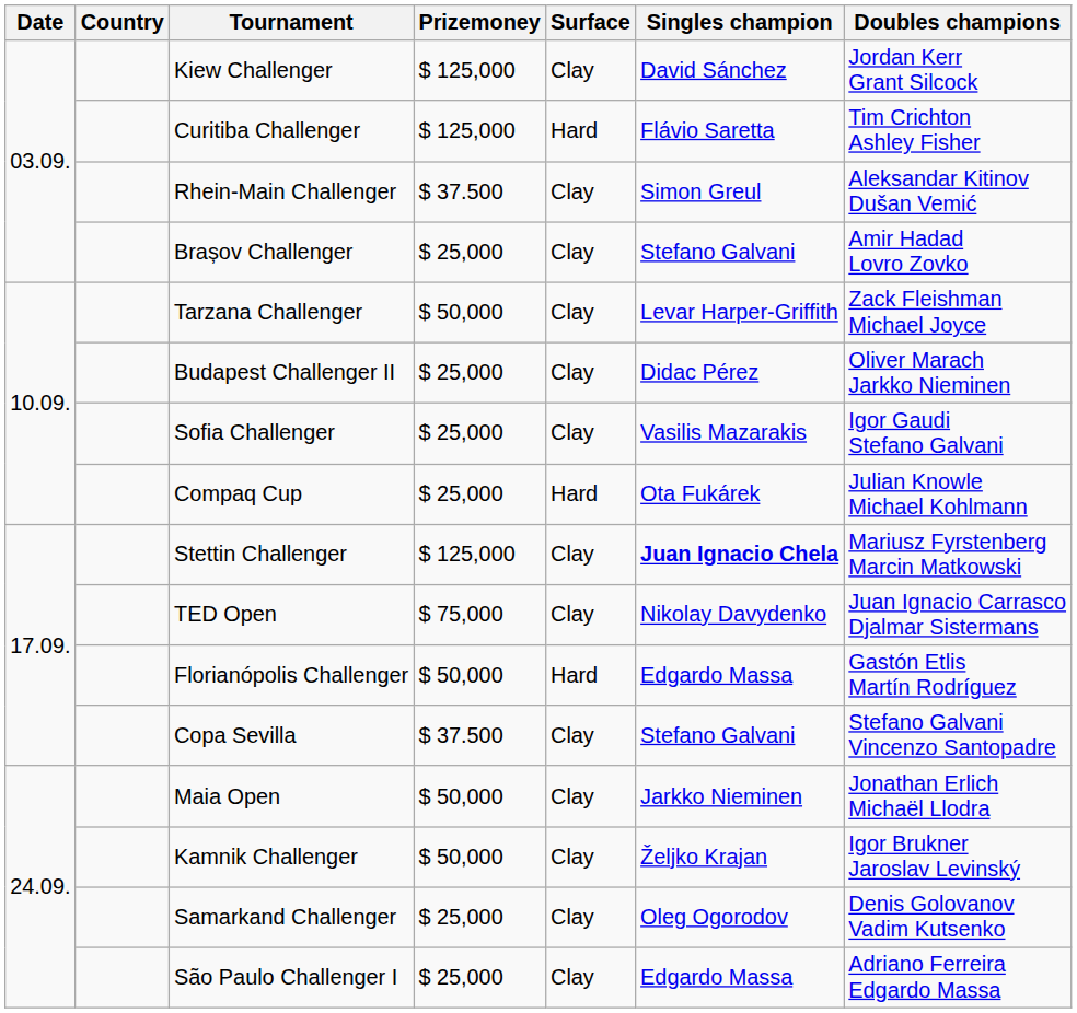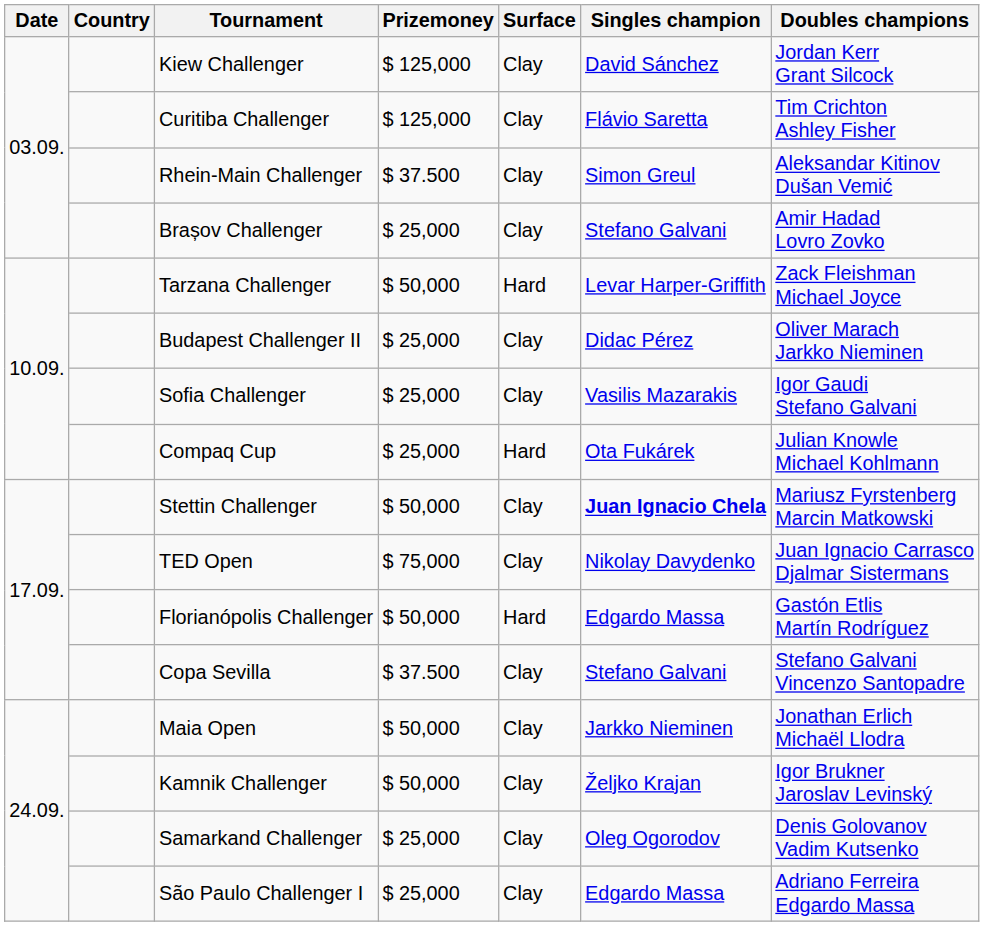 <table class="sortable wikitable" style=font-size:97%>
 <tr>
 <th>Date</th>
 <th>Country</th>
 <th>Tournament</th>
 <th>Prizemoney</th>
 <th>Surface</th>
 <th>Singles champion</th>
 <th>Doubles champions</th>
 </tr>
 <tr>
 <td rowspan="4">03.09.</td>
 <td></td>
 <td>Kiew Challenger</td>
 <td>$ 125,000</td>
 <td>Clay</td>
 <td> <a href='#'>David Sánchez</a></td>
 <td> <a href='#'>Jordan Kerr</a><br> <a href='#'>Grant Silcock</a></td>
 </tr>
 <tr>
 <td></td>
 <td>Curitiba Challenger</td>
 <td>$ 125,000</td>
-<td>Hard</td>
+<td>Clay</td>
 <td> <a href='#'>Flávio Saretta</a></td>
 <td> <a href='#'>Tim Crichton</a><br> <a href='#'>Ashley Fisher</a></td>
 </tr>
 <tr>
 <td></td>
 <td>Rhein-Main Challenger</td>
 <td>$ 37.500</td>
 <td>Clay</td>
 <td> <a href='#'>Simon Greul</a></td>
 <td> <a href='#'>Aleksandar Kitinov</a><br> <a href='#'>Dušan Vemić</a></td>
 </tr>
 <tr>
 <td></td>
 <td>Brașov Challenger</td>
 <td>$ 25,000</td>
 <td>Clay</td>
 <td> <a href='#'>Stefano Galvani</a></td>
 <td> <a href='#'>Amir Hadad</a> <br>  <a href='#'>Lovro Zovko</a></td>
 </tr>
 <tr>
 <td rowspan="4">10.09.</td>
 <td></td>
 <td>Tarzana Challenger</td>
 <td>$ 50,000</td>
-<td>Clay</td>
+<td>Hard</td>
 <td> <a href='#'>Levar Harper-Griffith</a></td>
 <td> <a href='#'>Zack Fleishman</a><br> <a href='#'>Michael Joyce</a></td>
 </tr>
 <tr>
 <td></td>
 <td>Budapest Challenger II</td>
 <td>$ 25,000</td>
 <td>Clay</td>
 <td> <a href='#'>Didac Pérez</a></td>
 <td> <a href='#'>Oliver Marach</a><br> <a href='#'>Jarkko Nieminen</a></td>
 </tr>
 <tr>
 <td></td>
 <td>Sofia Challenger</td>
 <td>$ 25,000</td>
 <td>Clay</td>
 <td> <a href='#'>Vasilis Mazarakis</a></td>
 <td> <a href='#'>Igor Gaudi</a><br> <a href='#'>Stefano Galvani</a></td>
 </tr>
 <tr>
 <td></td>
 <td>Compaq Cup</td>
 <td>$ 25,000</td>
 <td>Hard</td>
 <td> <a href='#'>Ota Fukárek</a></td>
 <td> <a href='#'>Julian Knowle</a><br> <a href='#'>Michael Kohlmann</a></td>
 </tr>
 <tr>
 <td rowspan="4">17.09.</td>
 <td></td>
 <td>Stettin Challenger</td>
-<td>$ 125,000</td>
+<td>$ 50,000</td>
 <td>Clay</td>
 <td><strong> <a href='#'>Juan Ignacio Chela</a></strong></td>
 <td> <a href='#'>Mariusz Fyrstenberg</a> <br>  <a href='#'>Marcin Matkowski</a></td>
 </tr>
 <tr>
 <td></td>
 <td>TED Open</td>
 <td>$ 75,000</td>
 <td>Clay</td>
 <td> <a href='#'>Nikolay Davydenko</a></td>
 <td> <a href='#'>Juan Ignacio Carrasco</a><br> <a href='#'>Djalmar Sistermans</a></td>
 </tr>
 <tr>
 <td></td>
 <td>Florianópolis Challenger</td>
 <td>$ 50,000</td>
 <td>Hard</td>
 <td> <a href='#'>Edgardo Massa</a></td>
 <td> <a href='#'>Gastón Etlis</a><br> <a href='#'>Martín Rodríguez</a></td>
 </tr>
 <tr>
 <td></td>
 <td>Copa Sevilla</td>
 <td>$ 37.500</td>
 <td>Clay</td>
 <td> <a href='#'>Stefano Galvani</a></td>
 <td> <a href='#'>Stefano Galvani</a> <br>  <a href='#'>Vincenzo Santopadre</a></td>
 </tr>
 <tr>
 <td rowspan="4">24.09.</td>
 <td></td>
 <td>Maia Open</td>
 <td>$ 50,000</td>
 <td>Clay</td>
 <td> <a href='#'>Jarkko Nieminen</a></td>
 <td> <a href='#'>Jonathan Erlich</a><br> <a href='#'>Michaël Llodra</a></td>
 </tr>
 <tr>
 <td></td>
 <td>Kamnik Challenger</td>
 <td>$ 50,000</td>
 <td>Clay</td>
 <td> <a href='#'>Željko Krajan</a></td>
 <td> <a href='#'>Igor Brukner</a><br> <a href='#'>Jaroslav Levinský</a></td>
 </tr>
 <tr>
 <td></td>
 <td>Samarkand Challenger</td>
 <td>$ 25,000</td>
 <td>Clay</td>
 <td> <a href='#'>Oleg Ogorodov</a></td>
 <td> <a href='#'>Denis Golovanov</a> <br>  <a href='#'>Vadim Kutsenko</a></td>
 </tr>
 <tr>
 <td></td>
 <td>São Paulo Challenger I</td>
 <td>$ 25,000</td>
 <td>Clay</td>
 <td> <a href='#'>Edgardo Massa</a></td>
 <td> <a href='#'>Adriano Ferreira</a><br> <a href='#'>Edgardo Massa</a></td>
 </tr>
 </table>
